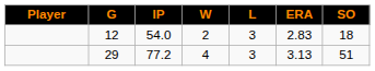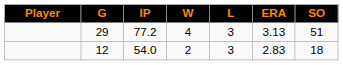 <table class="wikitable sortable">
 <tr>
 <th style="background:black;color:#FF8800;" width="16%">Player</th>
 <th style="background:black;color:#FF8800;" width="9%">G</th>
 <th style="background:black;color:#FF8800;" width="9%">IP</th>
 <th style="background:black;color:#FF8800;" width="9%">W</th>
 <th style="background:black;color:#FF8800;" width="9%">L</th>
 <th style="background:black;color:#FF8800;" width="9%">ERA</th>
 <th style="background:black;color:#FF8800;" width="9%">SO</th>
 </tr>
 <tr align="center">
 <td></td>
+<td>29</td>
+<td>77.2</td>
+<td>4</td>
+<td>3</td>
+<td>3.13</td>
+<td>51</td>
+</tr>
+<tr align="center">
+<td></td>
 <td>12</td>
 <td>54.0</td>
 <td>2</td>
 <td>3</td>
 <td>2.83</td>
 <td>18</td>
 </tr>
-<tr align="center">
-<td></td>
-<td>29</td>
-<td>77.2</td>
-<td>4</td>
-<td>3</td>
-<td>3.13</td>
-<td>51</td>
-</tr>
 </table>
